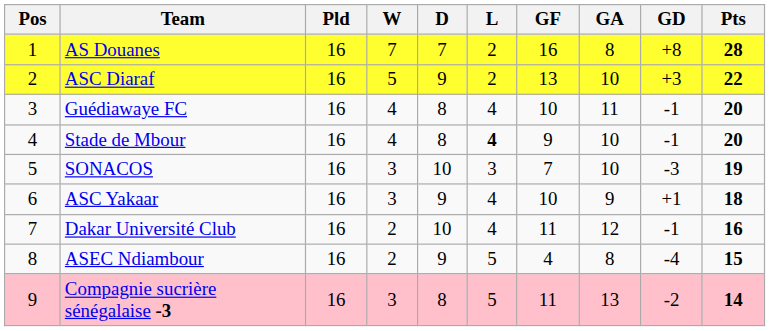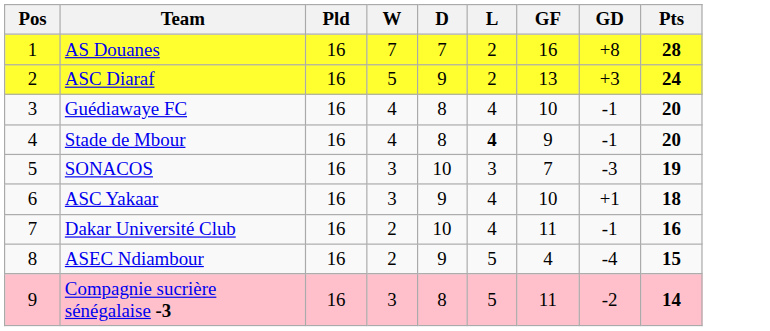 <table class="wikitable" style="text-align: center;">
 <tr>
 <th style="width: 40px;">Pos</th>
 <th style="width: 200px;">Team</th>
 <th style="width: 45px;">Pld</th>
 <th style="width: 35px;">W</th>
 <th style="width: 35px;">D</th>
 <th style="width: 35px;">L</th>
 <th style="width: 45px;">GF</th>
-<th style="width: 45px;">GA</th>
 <th style="width: 45px;">GD</th>
 <th style="width: 45px;">Pts</th>
 </tr>
 <tr style="background:#ffff30;">
 <td>1</td>
 <td style="text-align: left;"><a href='#'>AS Douanes</a></td>
 <td>16</td>
 <td>7</td>
 <td>7</td>
 <td>2</td>
 <td>16</td>
-<td>8</td>
 <td>+8</td>
 <td><strong>28</strong></td>
 </tr>
 <tr style="background:#ffff30;">
 <td>2</td>
 <td style="text-align: left;"><a href='#'>ASC Diaraf</a></td>
 <td>16</td>
 <td>5</td>
 <td>9</td>
 <td>2</td>
 <td>13</td>
-<td>10</td>
 <td>+3</td>
-<td><strong>22</strong></td>
+<td><strong>24</strong></td>
 </tr>
 <tr>
 <td>3</td>
 <td style="text-align: left;"><a href='#'>Guédiawaye FC</a></td>
 <td>16</td>
 <td>4</td>
 <td>8</td>
 <td>4</td>
 <td>10</td>
-<td>11</td>
 <td>-1</td>
 <td><strong>20</strong></td>
 </tr>
 <tr>
 <td>4</td>
 <td style="text-align: left;"><a href='#'>Stade de Mbour</a></td>
 <td>16</td>
 <td>4</td>
 <td>8</td>
 <td><strong>4</strong></td>
 <td>9</td>
-<td>10</td>
 <td>-1</td>
 <td><strong>20</strong></td>
 </tr>
 <tr>
 <td>5</td>
 <td style="text-align: left;"><a href='#'>SONACOS</a></td>
 <td>16</td>
 <td>3</td>
 <td>10</td>
 <td>3</td>
 <td>7</td>
-<td>10</td>
 <td>-3</td>
 <td><strong>19</strong></td>
 </tr>
 <tr>
 <td>6</td>
 <td style="text-align: left;"><a href='#'>ASC Yakaar</a></td>
 <td>16</td>
 <td>3</td>
 <td>9</td>
 <td>4</td>
 <td>10</td>
-<td>9</td>
 <td>+1</td>
 <td><strong>18</strong></td>
 </tr>
 <tr>
 <td>7</td>
 <td style="text-align: left;"><a href='#'>Dakar Université Club</a></td>
 <td>16</td>
 <td>2</td>
 <td>10</td>
 <td>4</td>
 <td>11</td>
-<td>12</td>
 <td>-1</td>
 <td><strong>16</strong></td>
 </tr>
 <tr>
 <td>8</td>
 <td style="text-align: left;"><a href='#'>ASEC Ndiambour</a></td>
 <td>16</td>
 <td>2</td>
 <td>9</td>
 <td>5</td>
 <td>4</td>
-<td>8</td>
 <td>-4</td>
 <td><strong>15</strong></td>
 </tr>
 <tr style="background:#ffc0cb;">
 <td>9</td>
 <td style="text-align: left;"><a href='#'>Compagnie sucrière sénégalaise</a> <strong>-3</strong></td>
 <td>16</td>
 <td>3</td>
 <td>8</td>
 <td>5</td>
 <td>11</td>
-<td>13</td>
 <td>-2</td>
 <td><strong>14</strong></td>
 </tr>
 </table>
